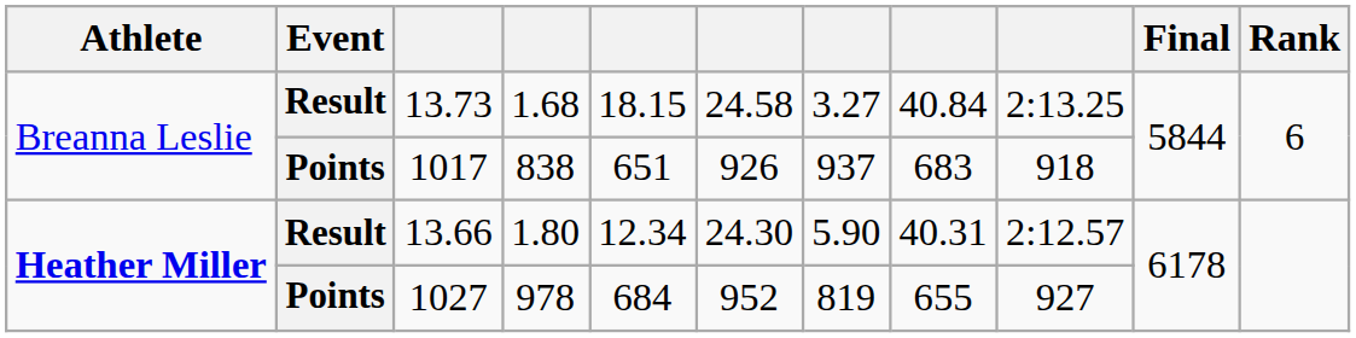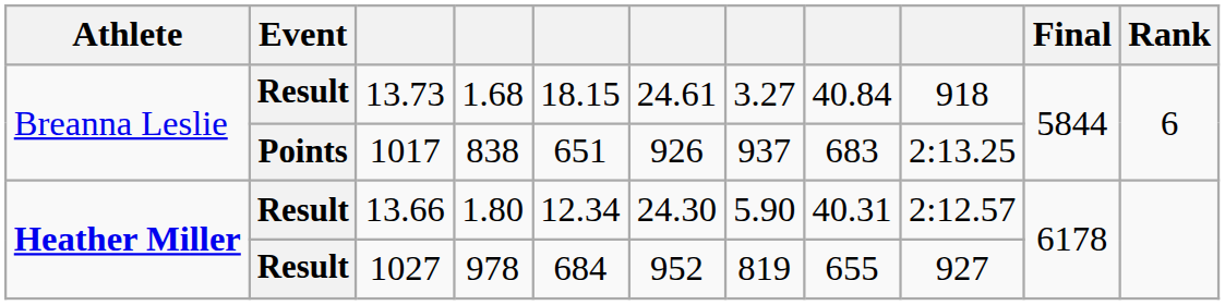 <table class=wikitable style="font-size:90%;">
 <tr>
 <th>Athlete</th>
 <th>Event</th>
 <th></th>
 <th></th>
 <th></th>
 <th></th>
 <th></th>
 <th></th>
 <th></th>
 <th>Final</th>
 <th>Rank</th>
 </tr>
 <tr align=center>
 <td align=left rowspan=2><a href='#'>Breanna Leslie</a></td>
 <th style="font-size:95%">Result</th>
 <td>13.73</td>
 <td>1.68</td>
 <td>18.15</td>
-<td>24.58</td>
+<td>24.61</td>
 <td>3.27</td>
 <td>40.84</td>
-<td>2:13.25</td>
+<td>918</td>
 <td rowspan=2>5844</td>
 <td rowspan=2>6</td>
 </tr>
 <tr align=center>
 <th style="font-size:95%">Points</th>
 <td>1017</td>
 <td>838</td>
 <td>651</td>
 <td>926</td>
 <td>937</td>
 <td>683</td>
-<td>918</td>
+<td>2:13.25</td>
 </tr>
 <tr align=center>
 <td align=left rowspan=2><strong><a href='#'>Heather Miller</a></strong></td>
 <th style="font-size:95%">Result</th>
 <td>13.66</td>
 <td>1.80</td>
 <td>12.34</td>
 <td>24.30</td>
 <td>5.90</td>
 <td>40.31</td>
 <td>2:12.57</td>
 <td rowspan=2>6178</td>
 <td rowspan=2></td>
 </tr>
 <tr align=center>
-<th style="font-size:95%">Points</th>
+<th style="font-size:95%">Result</th>
 <td>1027</td>
 <td>978</td>
 <td>684</td>
 <td>952</td>
 <td>819</td>
 <td>655</td>
 <td>927</td>
 </tr>
 </table>
